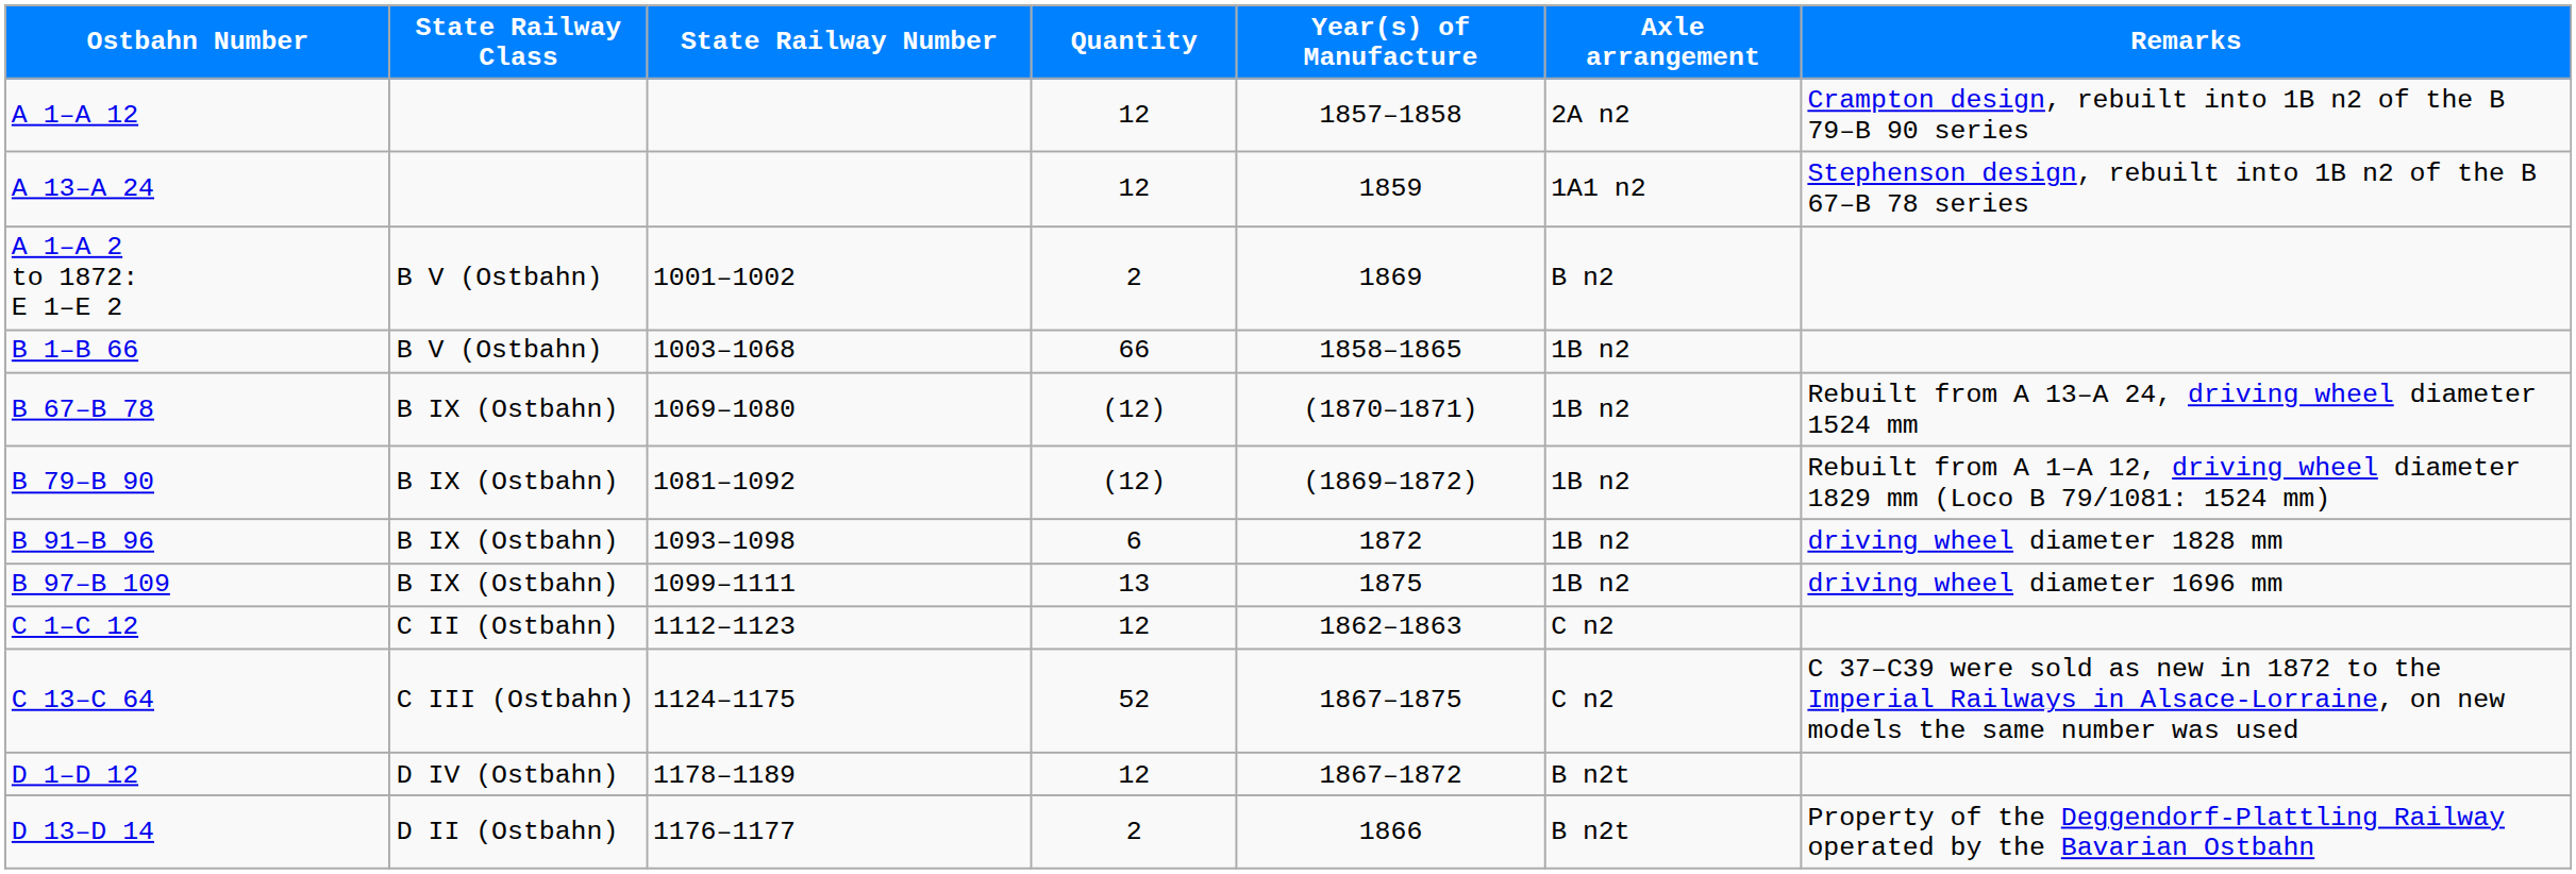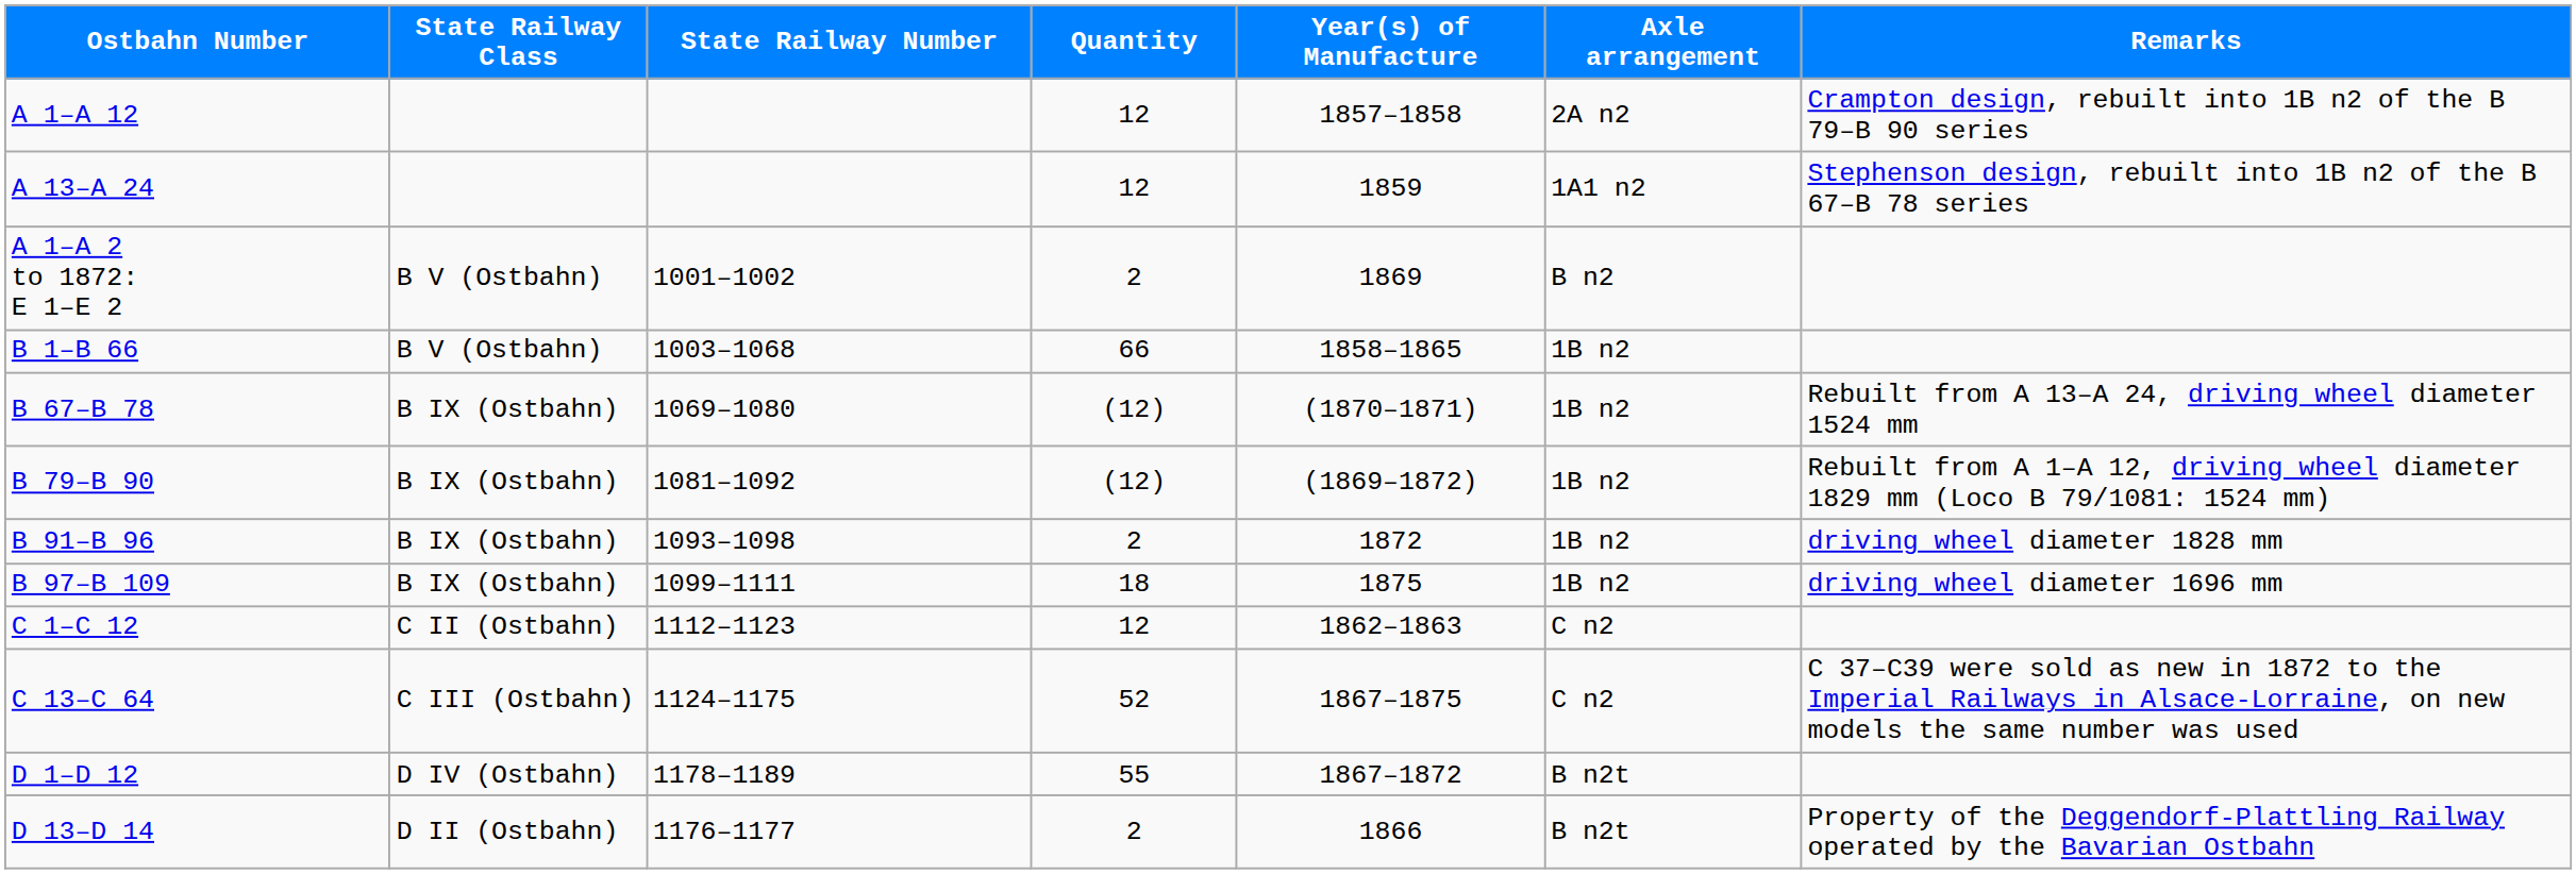 <table class="wikitable" style="width:100%;">
 <tr>
 <th style="color:#fff; background:#0081ff; width:15%;">Ostbahn Number</th>
 <th style="color:#fff; background:#0081ff; width:10%;">State Railway Class</th>
 <th style="color:#fff; background:#0081ff; width:15%;">State Railway Number</th>
 <th style="color:#fff; background:#0081ff; width:8%;">Quantity</th>
 <th style="color:#fff; background:#0081ff; width:12%;">Year(s) of Manufacture</th>
 <th style="color:#fff; background:#0081ff; width:10%;">Axle arrangement</th>
 <th style="color:#fff; background:#0081ff; width:30%;">Remarks</th>
 </tr>
 <tr>
 <td><a href='#'>A 1–A 12</a></td>
 <td></td>
 <td></td>
 <td style="text-align:center;">12</td>
 <td style="text-align:center;">1857–1858</td>
 <td>2A n2</td>
 <td><a href='#'>Crampton design</a>, rebuilt into 1B n2 of the B 79–B 90 series</td>
 </tr>
 <tr>
 <td><a href='#'>A 13–A 24</a></td>
 <td></td>
 <td></td>
 <td style="text-align:center;">12</td>
 <td style="text-align:center;">1859</td>
 <td>1A1 n2</td>
 <td><a href='#'>Stephenson design</a>, rebuilt into 1B n2 of the B 67–B 78 series</td>
 </tr>
 <tr>
 <td><a href='#'>A 1–A 2</a> <br>to 1872: <br>E 1–E 2</td>
 <td>B V (Ostbahn)</td>
 <td>1001–1002</td>
 <td style="text-align:center;">2</td>
 <td style="text-align:center;">1869</td>
 <td>B n2</td>
 <td></td>
 </tr>
 <tr>
 <td><a href='#'>B 1–B 66</a></td>
 <td>B V (Ostbahn)</td>
 <td>1003–1068</td>
 <td style="text-align:center;">66</td>
 <td style="text-align:center;">1858–1865</td>
 <td>1B n2</td>
 <td></td>
 </tr>
 <tr>
 <td><a href='#'>B 67–B 78</a></td>
 <td>B IX (Ostbahn)</td>
 <td>1069–1080</td>
 <td style="text-align:center;">(12)</td>
 <td style="text-align:center;">(1870–1871)</td>
 <td>1B n2</td>
 <td>Rebuilt from A 13–A 24, <a href='#'>driving wheel</a> diameter 1524 mm</td>
 </tr>
 <tr>
 <td><a href='#'>B 79–B 90</a></td>
 <td>B IX (Ostbahn)</td>
 <td>1081–1092</td>
 <td style="text-align:center;">(12)</td>
 <td style="text-align:center;">(1869–1872)</td>
 <td>1B n2</td>
 <td>Rebuilt from A 1–A 12, <a href='#'>driving wheel</a> diameter 1829 mm (Loco B 79/1081: 1524 mm)</td>
 </tr>
 <tr>
 <td><a href='#'>B 91–B 96</a></td>
 <td>B IX (Ostbahn)</td>
 <td>1093–1098</td>
-<td style="text-align:center;">6</td>
+<td style="text-align:center;">2</td>
 <td style="text-align:center;">1872</td>
 <td>1B n2</td>
 <td><a href='#'>driving wheel</a> diameter 1828 mm</td>
 </tr>
 <tr>
 <td><a href='#'>B 97–B 109</a></td>
 <td>B IX (Ostbahn)</td>
 <td>1099–1111</td>
-<td style="text-align:center;">13</td>
+<td style="text-align:center;">18</td>
 <td style="text-align:center;">1875</td>
 <td>1B n2</td>
 <td><a href='#'>driving wheel</a> diameter 1696 mm</td>
 </tr>
 <tr>
 <td><a href='#'>C 1–C 12</a></td>
 <td>C II (Ostbahn)</td>
 <td>1112–1123</td>
 <td style="text-align:center;">12</td>
 <td style="text-align:center;">1862–1863</td>
 <td>C n2</td>
 <td></td>
 </tr>
 <tr>
 <td><a href='#'>C 13–C 64</a></td>
 <td>C III (Ostbahn)</td>
 <td>1124–1175</td>
 <td style="text-align:center;">52</td>
 <td style="text-align:center;">1867–1875</td>
 <td>C n2</td>
 <td>C 37–C39 were sold as new in 1872 to the <a href='#'>Imperial Railways in Alsace-Lorraine</a>, on new models the same number was used</td>
 </tr>
 <tr>
 <td><a href='#'>D 1–D 12</a></td>
 <td>D IV (Ostbahn)</td>
 <td>1178–1189</td>
-<td style="text-align:center;">12</td>
+<td style="text-align:center;">55</td>
 <td style="text-align:center;">1867–1872</td>
 <td>B n2t</td>
 <td></td>
 </tr>
 <tr>
 <td><a href='#'>D 13–D 14</a></td>
 <td>D II (Ostbahn)</td>
 <td>1176–1177</td>
 <td style="text-align:center;">2</td>
 <td style="text-align:center;">1866</td>
 <td>B n2t</td>
 <td>Property of the <a href='#'>Deggendorf-Plattling Railway</a> operated by the <a href='#'>Bavarian Ostbahn</a></td>
 </tr>
 </table>
